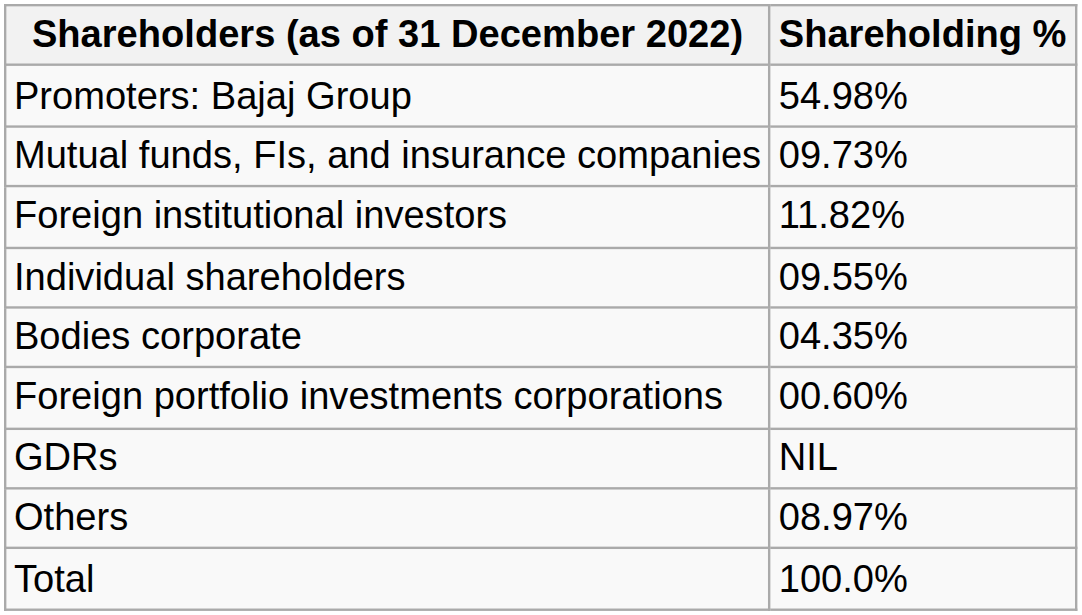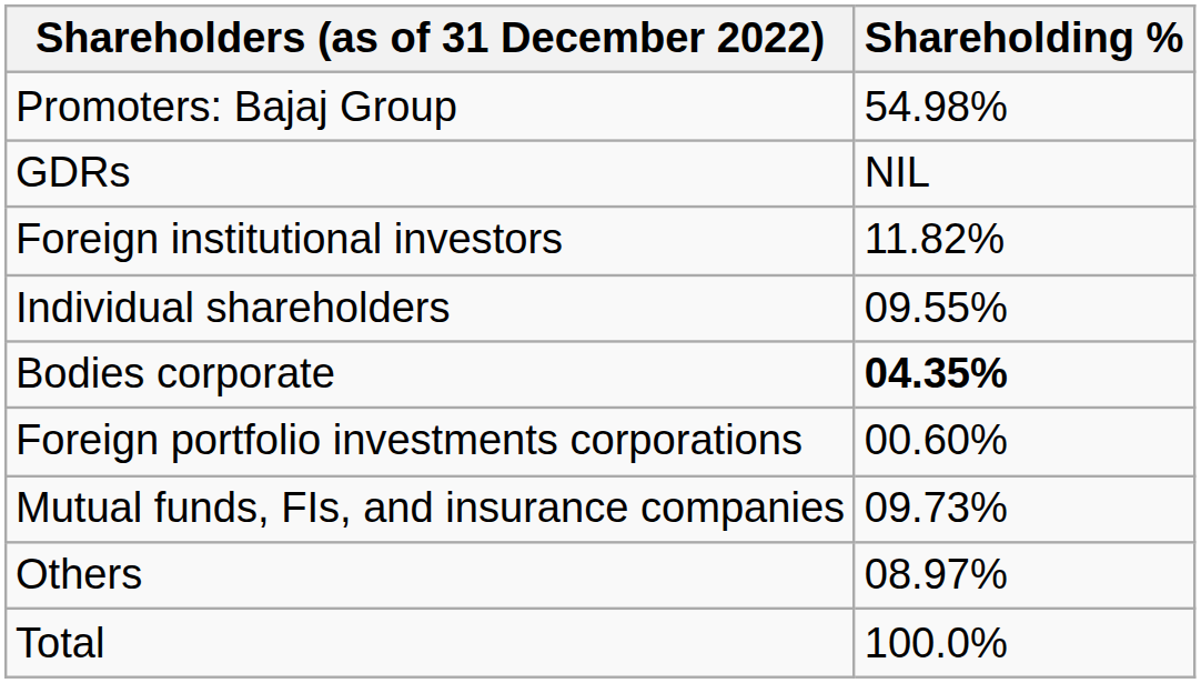 <table class="wikitable">
 <tr>
 <th>Shareholders (as of 31 December 2022)</th>
 <th>Shareholding %</th>
 </tr>
 <tr>
 <td>Promoters: Bajaj Group</td>
 <td>54.98%</td>
 </tr>
 <tr>
-<td>Mutual funds, FIs, and insurance companies</td>
-<td>09.73%</td>
+<td>GDRs</td>
+<td>NIL</td>
 </tr>
 <tr>
 <td>Foreign institutional investors</td>
 <td>11.82%</td>
 </tr>
 <tr>
 <td>Individual shareholders</td>
 <td>09.55%</td>
 </tr>
 <tr>
 <td>Bodies corporate</td>
-<td>04.35%</td>
+<td><strong>04.35%</strong></td>
 </tr>
 <tr>
 <td>Foreign portfolio investments corporations</td>
 <td>00.60%</td>
 </tr>
 <tr>
-<td>GDRs</td>
-<td>NIL</td>
+<td>Mutual funds, FIs, and insurance companies</td>
+<td>09.73%</td>
 </tr>
 <tr>
 <td>Others</td>
 <td>08.97%</td>
 </tr>
 <tr>
 <td>Total</td>
 <td>100.0%</td>
 </tr>
 </table>
